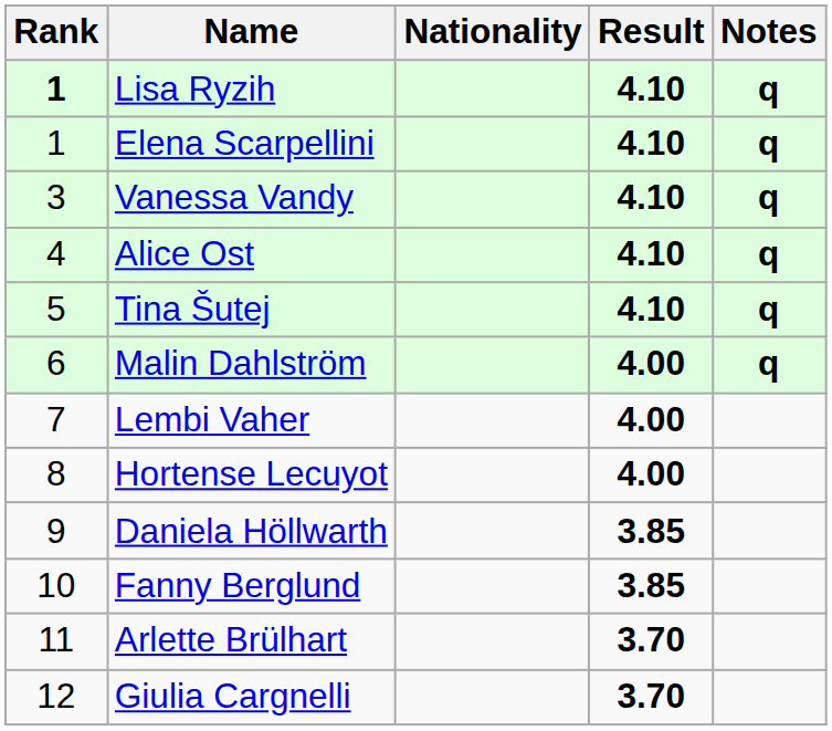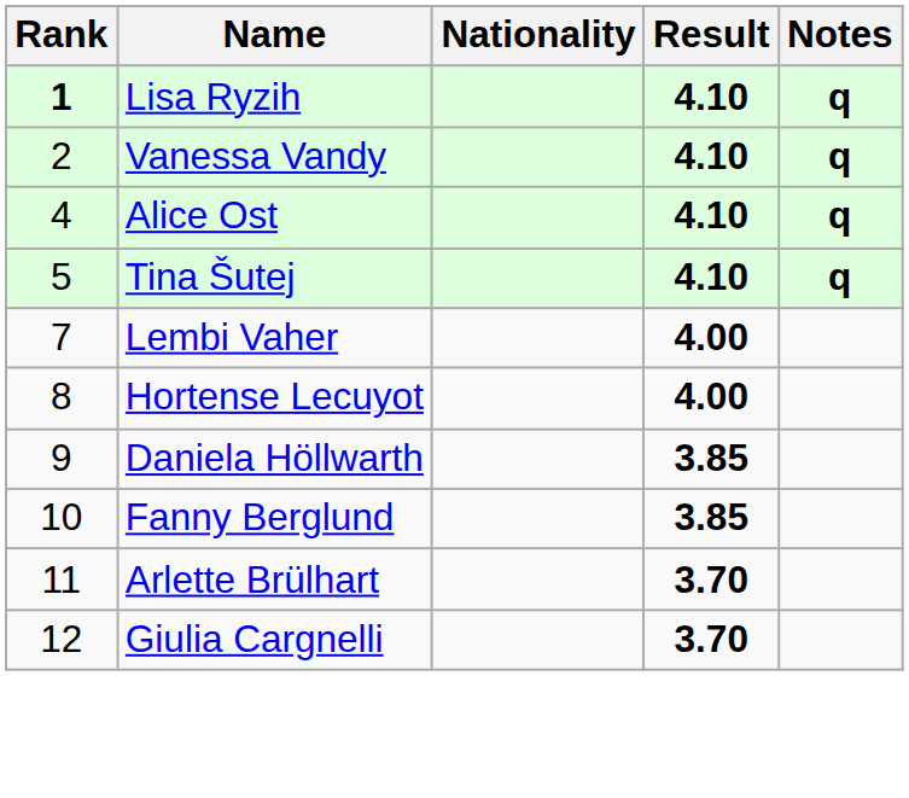 <table class="wikitable sortable" style="text-align:center">
 <tr>
 <th>Rank</th>
 <th>Name</th>
 <th>Nationality</th>
 <th>Result</th>
 <th>Notes</th>
 </tr>
 <tr bgcolor=ddffdd>
 <td><strong>1</strong></td>
 <td align=left><a href='#'>Lisa Ryzih</a></td>
 <td align=left></td>
 <td><strong>4.10</strong></td>
 <td><strong>q</strong></td>
 </tr>
 <tr bgcolor=ddffdd>
-<td>1</td>
-<td align=left><a href='#'>Elena Scarpellini</a></td>
-<td align=left></td>
-<td><strong>4.10</strong></td>
-<td><strong>q</strong></td>
-</tr>
-<tr bgcolor=ddffdd>
-<td>3</td>
+<td>2</td>
 <td align=left><a href='#'>Vanessa Vandy</a></td>
 <td align=left></td>
 <td><strong>4.10</strong></td>
 <td><strong>q</strong></td>
 </tr>
 <tr bgcolor=ddffdd>
 <td>4</td>
 <td align=left><a href='#'>Alice Ost</a></td>
 <td align=left></td>
 <td><strong>4.10</strong></td>
 <td><strong>q</strong></td>
 </tr>
 <tr bgcolor=ddffdd>
 <td>5</td>
 <td align=left><a href='#'>Tina Šutej</a></td>
 <td align=left></td>
 <td><strong>4.10</strong></td>
-<td><strong>q</strong></td>
-</tr>
-<tr bgcolor=ddffdd>
-<td>6</td>
-<td align=left><a href='#'>Malin Dahlström</a></td>
-<td align=left></td>
-<td><strong>4.00</strong></td>
 <td><strong>q</strong></td>
 </tr>
 <tr>
 <td>7</td>
 <td align=left><a href='#'>Lembi Vaher</a></td>
 <td align=left></td>
 <td><strong>4.00</strong></td>
 <td></td>
 </tr>
 <tr>
 <td>8</td>
 <td align=left><a href='#'>Hortense Lecuyot</a></td>
 <td align=left></td>
 <td><strong>4.00</strong></td>
 <td></td>
 </tr>
 <tr>
 <td>9</td>
 <td align=left><a href='#'>Daniela Höllwarth</a></td>
 <td align=left></td>
 <td><strong>3.85</strong></td>
 <td></td>
 </tr>
 <tr>
 <td>10</td>
 <td align=left><a href='#'>Fanny Berglund</a></td>
 <td align=left></td>
 <td><strong>3.85</strong></td>
 <td></td>
 </tr>
 <tr>
 <td>11</td>
 <td align=left><a href='#'>Arlette Brülhart</a></td>
 <td align=left></td>
 <td><strong>3.70</strong></td>
 <td></td>
 </tr>
 <tr>
 <td>12</td>
 <td align=left><a href='#'>Giulia Cargnelli</a></td>
 <td align=left></td>
 <td><strong>3.70</strong></td>
 <td></td>
 </tr>
 </table>
